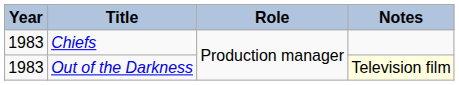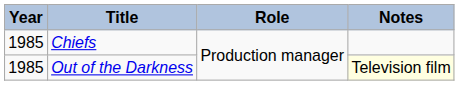 <table class="wikitable" style="font-size:95%;">
 <tr>
 <th style="background:#B0C4DE;">Year</th>
 <th style="background:#B0C4DE;">Title</th>
 <th style="background:#B0C4DE;">Role</th>
 <th style="background:#B0C4DE;">Notes</th>
 </tr>
 <tr>
-<td>1983</td>
+<td>1985</td>
 <td><em><a href='#'>Chiefs</a></em></td>
 <td rowspan=2>Production manager</td>
 <td></td>
 </tr>
 <tr>
-<td>1983</td>
+<td>1985</td>
 <td><em><a href='#'>Out of the Darkness</a></em></td>
 <td style="background: lightyellow;">Television film</td>
 </tr>
 </table>
